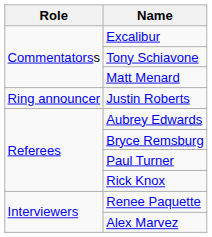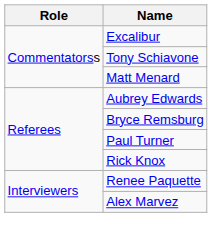 <table class=wikitable style="font-size:90%; margin: 0.5em 0 0.5em 1em; float: right; clear: right;">
 <tr>
 <th>Role</th>
 <th>Name</th>
 </tr>
 <tr>
 <td rowspan=3><a href='#'>Commentators</a>s</td>
 <td><a href='#'>Excalibur</a></td>
 </tr>
 <tr>
 <td><a href='#'>Tony Schiavone</a></td>
 </tr>
 <tr>
 <td><a href='#'>Matt Menard</a></td>
-</tr>
-<tr>
-<td rowspan=1><a href='#'>Ring announcer</a></td>
-<td><a href='#'>Justin Roberts</a></td>
 </tr>
 <tr>
 <td rowspan=4><a href='#'>Referees</a></td>
 <td><a href='#'>Aubrey Edwards</a></td>
 </tr>
 <tr>
 <td><a href='#'>Bryce Remsburg</a></td>
 </tr>
 <tr>
 <td><a href='#'>Paul Turner</a></td>
 </tr>
 <tr>
 <td><a href='#'>Rick Knox</a></td>
 </tr>
 <tr>
 <td rowspan=2><a href='#'>Interviewers</a></td>
 <td><a href='#'>Renee Paquette</a></td>
 </tr>
 <tr>
 <td><a href='#'>Alex Marvez</a></td>
 </tr>
 </table>
